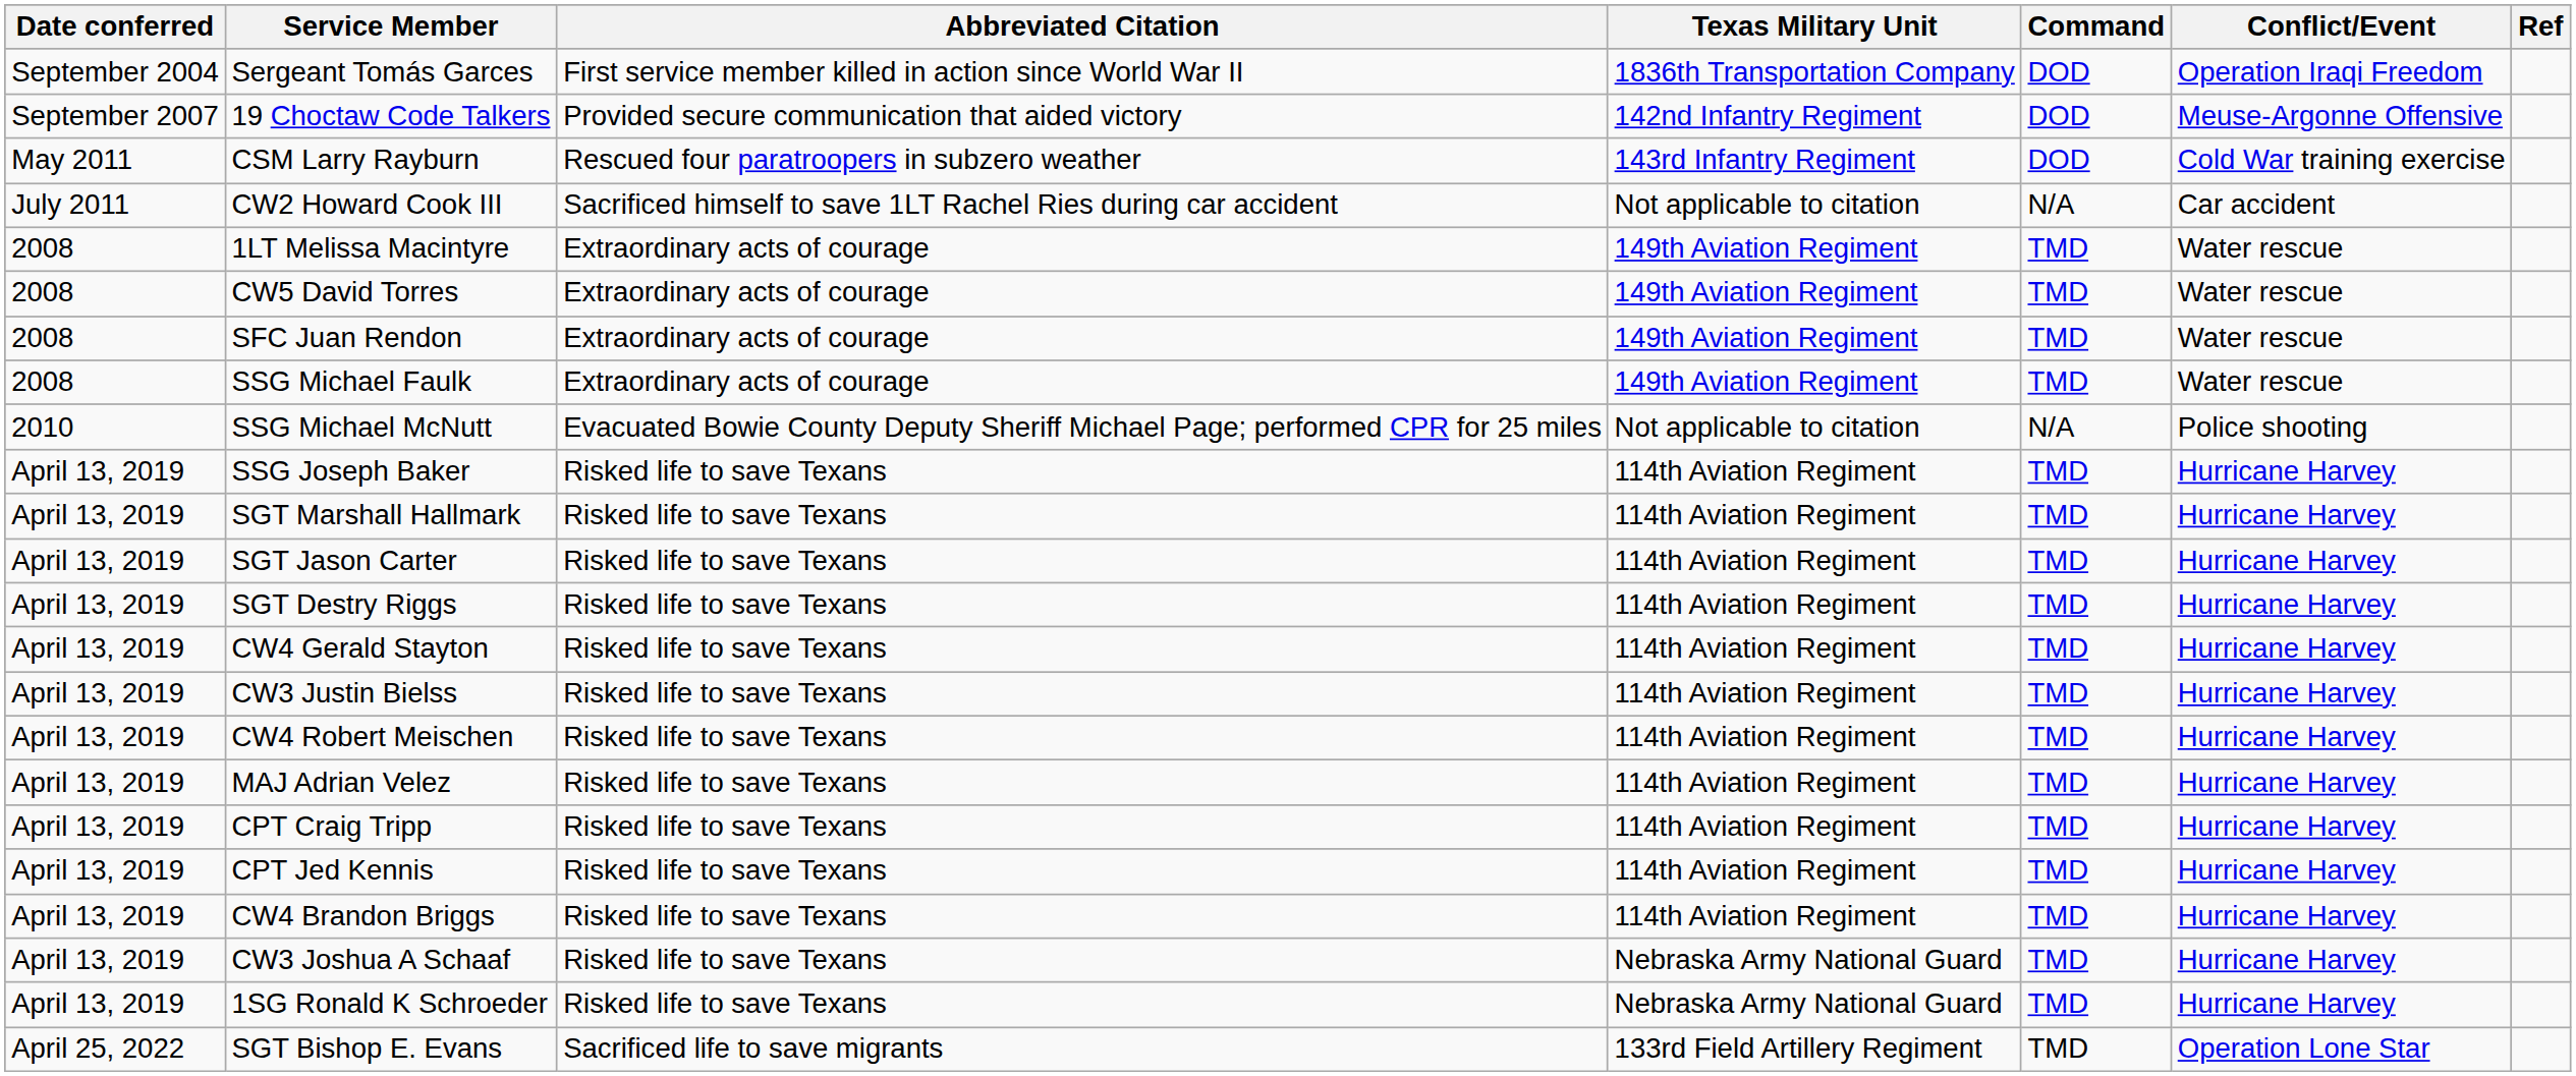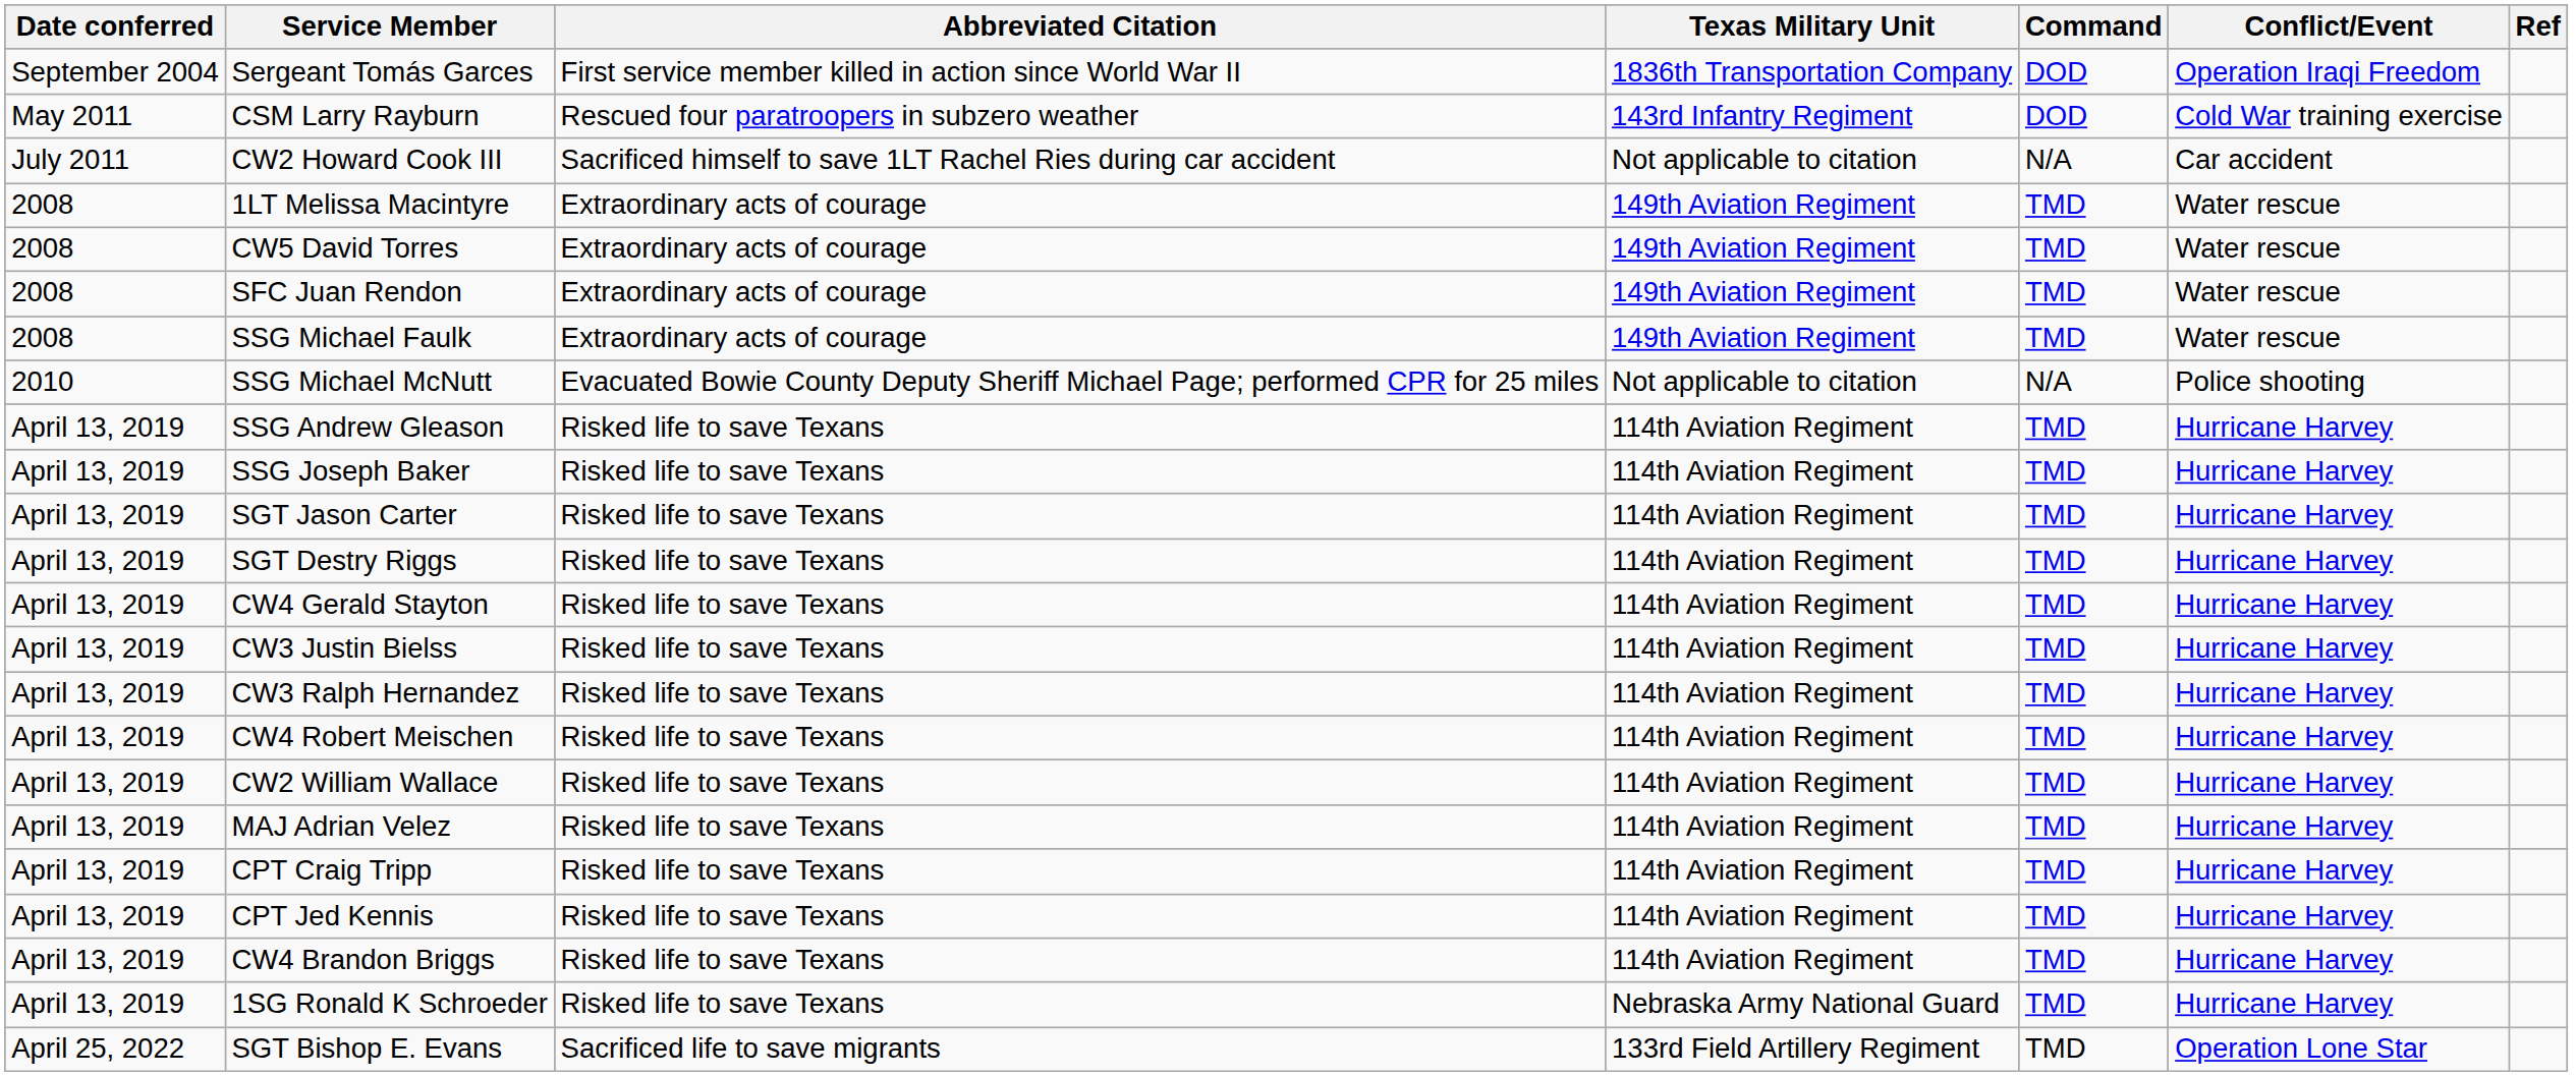 <table class="wikitable">
 <tr>
 <th>Date conferred</th>
 <th>Service Member</th>
 <th>Abbreviated Citation</th>
 <th>Texas Military Unit</th>
 <th>Command</th>
 <th>Conflict/Event</th>
 <th>Ref</th>
 </tr>
 <tr>
 <td>September 2004</td>
 <td>Sergeant Tomás Garces</td>
 <td>First service member killed in action since World War II</td>
 <td><a href='#'>1836th Transportation Company</a></td>
 <td><a href='#'>DOD</a></td>
 <td><a href='#'>Operation Iraqi Freedom</a></td>
-<td></td>
-</tr>
-<tr>
-<td>September 2007</td>
-<td>19 <a href='#'>Choctaw Code Talkers</a></td>
-<td>Provided secure communication that aided victory</td>
-<td><a href='#'>142nd Infantry Regiment</a></td>
-<td><a href='#'>DOD</a></td>
-<td><a href='#'>Meuse-Argonne Offensive</a></td>
 <td></td>
 </tr>
 <tr>
 <td>May 2011</td>
 <td>CSM Larry Rayburn</td>
 <td>Rescued four <a href='#'>paratroopers</a> in subzero weather</td>
 <td><a href='#'>143rd Infantry Regiment</a></td>
 <td><a href='#'>DOD</a></td>
 <td><a href='#'>Cold War</a> training exercise</td>
 <td></td>
 </tr>
 <tr>
 <td>July 2011</td>
 <td>CW2 Howard Cook III</td>
 <td>Sacrificed himself to save 1LT Rachel Ries during car accident</td>
 <td>Not applicable to citation</td>
 <td>N/A</td>
 <td>Car accident</td>
 <td></td>
 </tr>
 <tr>
 <td>2008</td>
 <td>1LT Melissa Macintyre</td>
 <td>Extraordinary acts of courage</td>
 <td><a href='#'>149th Aviation Regiment</a></td>
 <td><a href='#'>TMD</a></td>
 <td>Water rescue</td>
 <td></td>
 </tr>
 <tr>
 <td>2008</td>
 <td>CW5 David Torres</td>
 <td>Extraordinary acts of courage</td>
 <td><a href='#'>149th Aviation Regiment</a></td>
 <td><a href='#'>TMD</a></td>
 <td>Water rescue</td>
 <td></td>
 </tr>
 <tr>
 <td>2008</td>
 <td>SFC Juan Rendon</td>
 <td>Extraordinary acts of courage</td>
 <td><a href='#'>149th Aviation Regiment</a></td>
 <td><a href='#'>TMD</a></td>
 <td>Water rescue</td>
 <td></td>
 </tr>
 <tr>
 <td>2008</td>
 <td>SSG Michael Faulk</td>
 <td>Extraordinary acts of courage</td>
 <td><a href='#'>149th Aviation Regiment</a></td>
 <td><a href='#'>TMD</a></td>
 <td>Water rescue</td>
 <td></td>
 </tr>
 <tr>
 <td>2010</td>
 <td>SSG Michael McNutt</td>
 <td>Evacuated Bowie County Deputy Sheriff Michael Page; performed <a href='#'>CPR</a> for 25 miles</td>
 <td>Not applicable to citation</td>
 <td>N/A</td>
 <td>Police shooting</td>
 <td></td>
 </tr>
 <tr>
 <td>April 13, 2019</td>
-<td>SSG Joseph Baker</td>
+<td>SSG Andrew Gleason</td>
 <td>Risked life to save Texans</td>
 <td>114th Aviation Regiment</td>
 <td><a href='#'>TMD</a></td>
 <td><a href='#'>Hurricane Harvey</a></td>
 <td></td>
 </tr>
 <tr>
 <td>April 13, 2019</td>
-<td>SGT Marshall Hallmark</td>
+<td>SSG Joseph Baker</td>
 <td>Risked life to save Texans</td>
 <td>114th Aviation Regiment</td>
 <td><a href='#'>TMD</a></td>
 <td><a href='#'>Hurricane Harvey</a></td>
 <td></td>
 </tr>
 <tr>
 <td>April 13, 2019</td>
 <td>SGT Jason Carter</td>
 <td>Risked life to save Texans</td>
 <td>114th Aviation Regiment</td>
 <td><a href='#'>TMD</a></td>
 <td><a href='#'>Hurricane Harvey</a></td>
 <td></td>
 </tr>
 <tr>
 <td>April 13, 2019</td>
 <td>SGT Destry Riggs</td>
 <td>Risked life to save Texans</td>
 <td>114th Aviation Regiment</td>
 <td><a href='#'>TMD</a></td>
 <td><a href='#'>Hurricane Harvey</a></td>
 <td></td>
 </tr>
 <tr>
 <td>April 13, 2019</td>
 <td>CW4 Gerald Stayton</td>
 <td>Risked life to save Texans</td>
 <td>114th Aviation Regiment</td>
 <td><a href='#'>TMD</a></td>
 <td><a href='#'>Hurricane Harvey</a></td>
 <td></td>
 </tr>
 <tr>
 <td>April 13, 2019</td>
 <td>CW3 Justin Bielss</td>
 <td>Risked life to save Texans</td>
 <td>114th Aviation Regiment</td>
 <td><a href='#'>TMD</a></td>
 <td><a href='#'>Hurricane Harvey</a></td>
 <td></td>
 </tr>
 <tr>
 <td>April 13, 2019</td>
+<td>CW3 Ralph Hernandez</td>
+<td>Risked life to save Texans</td>
+<td>114th Aviation Regiment</td>
+<td><a href='#'>TMD</a></td>
+<td><a href='#'>Hurricane Harvey</a></td>
+<td></td>
+</tr>
+<tr>
+<td>April 13, 2019</td>
 <td>CW4 Robert Meischen</td>
+<td>Risked life to save Texans</td>
+<td>114th Aviation Regiment</td>
+<td><a href='#'>TMD</a></td>
+<td><a href='#'>Hurricane Harvey</a></td>
+<td></td>
+</tr>
+<tr>
+<td>April 13, 2019</td>
+<td>CW2 William Wallace</td>
 <td>Risked life to save Texans</td>
 <td>114th Aviation Regiment</td>
 <td><a href='#'>TMD</a></td>
 <td><a href='#'>Hurricane Harvey</a></td>
 <td></td>
 </tr>
 <tr>
 <td>April 13, 2019</td>
 <td>MAJ Adrian Velez</td>
 <td>Risked life to save Texans</td>
 <td>114th Aviation Regiment</td>
 <td><a href='#'>TMD</a></td>
 <td><a href='#'>Hurricane Harvey</a></td>
 <td></td>
 </tr>
 <tr>
 <td>April 13, 2019</td>
 <td>CPT Craig Tripp</td>
 <td>Risked life to save Texans</td>
 <td>114th Aviation Regiment</td>
 <td><a href='#'>TMD</a></td>
 <td><a href='#'>Hurricane Harvey</a></td>
 <td></td>
 </tr>
 <tr>
 <td>April 13, 2019</td>
 <td>CPT Jed Kennis</td>
 <td>Risked life to save Texans</td>
 <td>114th Aviation Regiment</td>
 <td><a href='#'>TMD</a></td>
 <td><a href='#'>Hurricane Harvey</a></td>
 <td></td>
 </tr>
 <tr>
 <td>April 13, 2019</td>
 <td>CW4 Brandon Briggs</td>
 <td>Risked life to save Texans</td>
 <td>114th Aviation Regiment</td>
 <td><a href='#'>TMD</a></td>
 <td><a href='#'>Hurricane Harvey</a></td>
 <td></td>
 </tr>
 <tr>
 <td>April 13, 2019</td>
-<td>CW3 Joshua A Schaaf</td>
-<td>Risked life to save Texans</td>
-<td>Nebraska Army National Guard</td>
-<td><a href='#'>TMD</a></td>
-<td><a href='#'>Hurricane Harvey</a></td>
-<td></td>
-</tr>
-<tr>
-<td>April 13, 2019</td>
 <td>1SG Ronald K Schroeder</td>
 <td>Risked life to save Texans</td>
 <td>Nebraska Army National Guard</td>
 <td><a href='#'>TMD</a></td>
 <td><a href='#'>Hurricane Harvey</a></td>
 <td></td>
 </tr>
 <tr>
 <td>April 25, 2022</td>
 <td>SGT Bishop E. Evans</td>
 <td>Sacrificed life to save migrants</td>
 <td>133rd Field Artillery Regiment</td>
 <td>TMD</td>
 <td><a href='#'>Operation Lone Star</a></td>
 <td></td>
 </tr>
 </table>
